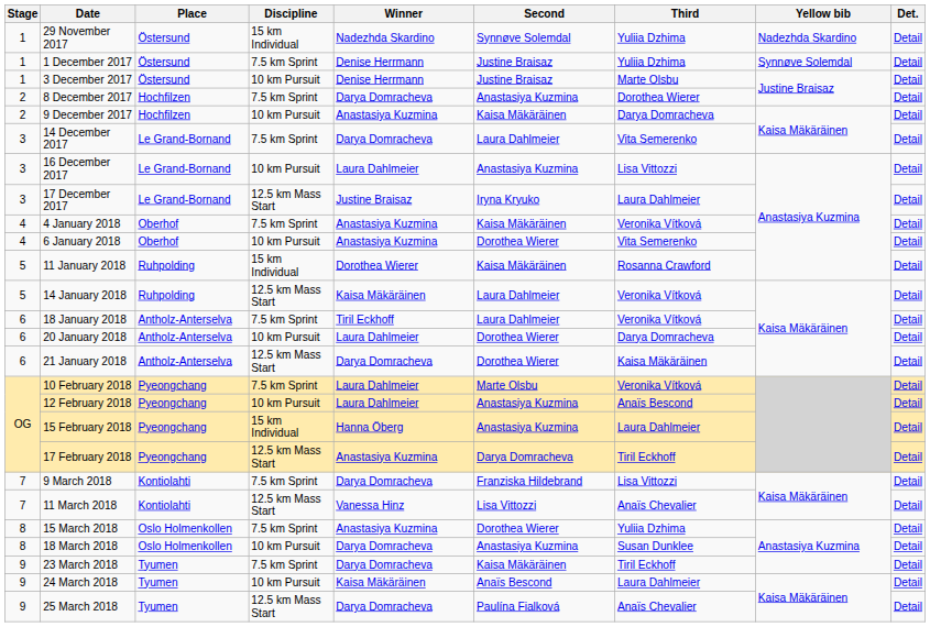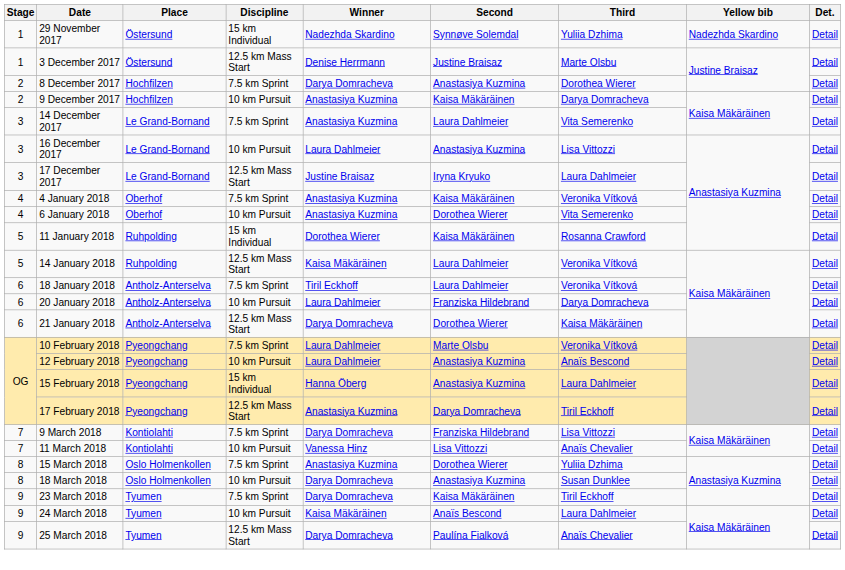 <table class="wikitable" style="font-size:95%;">
 <tr>
 <th width="10">Stage</th>
 <th width="125">Date</th>
 <th width="150">Place</th>
 <th width="110">Discipline</th>
 <th width="190">Winner</th>
 <th width="190">Second</th>
 <th width="190">Third</th>
 <th width="183">Yellow bib <br> </th>
 <th width="8">Det.</th>
 </tr>
 <tr>
 <td align=center>1</td>
 <td>29 November 2017</td>
 <td> <a href='#'>Östersund</a></td>
 <td>15 km Individual</td>
 <td> <a href='#'>Nadezhda Skardino</a></td>
 <td> <a href='#'>Synnøve Solemdal</a></td>
 <td> <a href='#'>Yuliia Dzhima</a></td>
 <td> <a href='#'>Nadezhda Skardino</a></td>
 <td><a href='#'>Detail</a></td>
 </tr>
 <tr>
 <td align=center>1</td>
-<td>1 December 2017</td>
-<td> <a href='#'>Östersund</a></td>
-<td>7.5 km Sprint</td>
-<td> <a href='#'>Denise Herrmann</a></td>
-<td> <a href='#'>Justine Braisaz</a></td>
-<td> <a href='#'>Yuliia Dzhima</a></td>
-<td> <a href='#'>Synnøve Solemdal</a></td>
-<td><a href='#'>Detail</a></td>
-</tr>
-<tr>
-<td align=center>1</td>
 <td>3 December 2017</td>
 <td> <a href='#'>Östersund</a></td>
-<td>10 km Pursuit</td>
+<td>12.5 km Mass Start</td>
 <td> <a href='#'>Denise Herrmann</a></td>
 <td> <a href='#'>Justine Braisaz</a></td>
 <td> <a href='#'>Marte Olsbu</a></td>
 <td rowspan=2> <a href='#'>Justine Braisaz</a></td>
 <td><a href='#'>Detail</a></td>
 </tr>
 <tr>
 <td align=center>2</td>
 <td>8 December 2017</td>
 <td> <a href='#'>Hochfilzen</a></td>
 <td>7.5 km Sprint</td>
 <td> <a href='#'>Darya Domracheva</a></td>
 <td> <a href='#'>Anastasiya Kuzmina</a></td>
 <td> <a href='#'>Dorothea Wierer</a></td>
 <td><a href='#'>Detail</a></td>
 </tr>
 <tr>
 <td align=center>2</td>
 <td>9 December 2017</td>
 <td> <a href='#'>Hochfilzen</a></td>
 <td>10 km Pursuit</td>
 <td> <a href='#'>Anastasiya Kuzmina</a></td>
 <td> <a href='#'>Kaisa Mäkäräinen</a></td>
 <td> <a href='#'>Darya Domracheva</a></td>
 <td rowspan=2> <a href='#'>Kaisa Mäkäräinen</a></td>
 <td><a href='#'>Detail</a></td>
 </tr>
 <tr>
 <td align=center>3</td>
 <td>14 December 2017</td>
 <td> <a href='#'>Le Grand-Bornand</a></td>
 <td>7.5 km Sprint</td>
-<td> <a href='#'>Darya Domracheva</a></td>
+<td> <a href='#'>Anastasiya Kuzmina</a></td>
 <td> <a href='#'>Laura Dahlmeier</a></td>
 <td> <a href='#'>Vita Semerenko</a></td>
 <td><a href='#'>Detail</a></td>
 </tr>
 <tr>
 <td align=center>3</td>
 <td>16 December 2017</td>
 <td> <a href='#'>Le Grand-Bornand</a></td>
 <td>10 km Pursuit</td>
 <td> <a href='#'>Laura Dahlmeier</a></td>
 <td> <a href='#'>Anastasiya Kuzmina</a></td>
 <td> <a href='#'>Lisa Vittozzi</a></td>
 <td rowspan=5> <a href='#'>Anastasiya Kuzmina</a></td>
 <td><a href='#'>Detail</a></td>
 </tr>
 <tr>
 <td align=center>3</td>
 <td>17 December 2017</td>
 <td> <a href='#'>Le Grand-Bornand</a></td>
 <td>12.5 km Mass Start</td>
 <td> <a href='#'>Justine Braisaz</a></td>
 <td> <a href='#'>Iryna Kryuko</a></td>
 <td> <a href='#'>Laura Dahlmeier</a></td>
 <td><a href='#'>Detail</a></td>
 </tr>
 <tr>
 <td align=center>4</td>
 <td>4 January 2018</td>
 <td> <a href='#'>Oberhof</a></td>
 <td>7.5 km Sprint</td>
 <td> <a href='#'>Anastasiya Kuzmina</a></td>
 <td> <a href='#'>Kaisa Mäkäräinen</a></td>
 <td> <a href='#'>Veronika Vítková</a></td>
 <td><a href='#'>Detail</a></td>
 </tr>
 <tr>
 <td align=center>4</td>
 <td>6 January 2018</td>
 <td> <a href='#'>Oberhof</a></td>
 <td>10 km Pursuit</td>
 <td> <a href='#'>Anastasiya Kuzmina</a></td>
 <td> <a href='#'>Dorothea Wierer</a></td>
 <td> <a href='#'>Vita Semerenko</a></td>
 <td><a href='#'>Detail</a></td>
 </tr>
 <tr>
 <td align=center>5</td>
 <td>11 January 2018</td>
 <td> <a href='#'>Ruhpolding</a></td>
 <td>15 km Individual</td>
 <td> <a href='#'>Dorothea Wierer</a></td>
 <td> <a href='#'>Kaisa Mäkäräinen</a></td>
 <td> <a href='#'>Rosanna Crawford</a></td>
 <td><a href='#'>Detail</a></td>
 </tr>
 <tr>
 <td align=center>5</td>
 <td>14 January 2018</td>
 <td> <a href='#'>Ruhpolding</a></td>
 <td>12.5 km Mass Start</td>
 <td> <a href='#'>Kaisa Mäkäräinen</a></td>
 <td> <a href='#'>Laura Dahlmeier</a></td>
 <td> <a href='#'>Veronika Vítková</a></td>
 <td rowspan=4> <a href='#'>Kaisa Mäkäräinen</a></td>
 <td><a href='#'>Detail</a></td>
 </tr>
 <tr>
 <td align=center>6</td>
 <td>18 January 2018</td>
 <td> <a href='#'>Antholz-Anterselva</a></td>
 <td>7.5 km Sprint</td>
 <td> <a href='#'>Tiril Eckhoff</a></td>
 <td> <a href='#'>Laura Dahlmeier</a></td>
 <td> <a href='#'>Veronika Vítková</a></td>
 <td><a href='#'>Detail</a></td>
 </tr>
 <tr>
 <td align=center>6</td>
 <td>20 January 2018</td>
 <td> <a href='#'>Antholz-Anterselva</a></td>
 <td>10 km Pursuit</td>
 <td> <a href='#'>Laura Dahlmeier</a></td>
-<td> <a href='#'>Dorothea Wierer</a></td>
+<td> <a href='#'>Franziska Hildebrand</a></td>
 <td> <a href='#'>Darya Domracheva</a></td>
 <td><a href='#'>Detail</a></td>
 </tr>
 <tr>
 <td align=center>6</td>
 <td>21 January 2018</td>
 <td> <a href='#'>Antholz-Anterselva</a></td>
 <td>12.5 km Mass Start</td>
 <td> <a href='#'>Darya Domracheva</a></td>
 <td> <a href='#'>Dorothea Wierer</a></td>
 <td> <a href='#'>Kaisa Mäkäräinen</a></td>
 <td><a href='#'>Detail</a></td>
 </tr>
 <tr style="background:#FFEBAD">
 <td align=center rowspan="4">OG</td>
 <td>10 February 2018</td>
 <td> <a href='#'>Pyeongchang</a></td>
 <td>7.5 km Sprint</td>
 <td> <a href='#'>Laura Dahlmeier</a></td>
 <td> <a href='#'>Marte Olsbu</a></td>
 <td> <a href='#'>Veronika Vítková</a></td>
 <td rowspan="4" align="center" bgcolor=lightgrey></td>
 <td><a href='#'>Detail</a></td>
 </tr>
 <tr style="background:#FFEBAD">
 <td>12 February 2018</td>
 <td> <a href='#'>Pyeongchang</a></td>
 <td>10 km Pursuit</td>
 <td> <a href='#'>Laura Dahlmeier</a></td>
 <td> <a href='#'>Anastasiya Kuzmina</a></td>
 <td> <a href='#'>Anaïs Bescond</a></td>
 <td><a href='#'>Detail</a></td>
 </tr>
 <tr style="background:#FFEBAD">
 <td>15 February 2018</td>
 <td> <a href='#'>Pyeongchang</a></td>
 <td>15 km Individual</td>
 <td> <a href='#'>Hanna Öberg</a></td>
 <td> <a href='#'>Anastasiya Kuzmina</a></td>
 <td> <a href='#'>Laura Dahlmeier</a></td>
 <td><a href='#'>Detail</a></td>
 </tr>
 <tr style="background:#FFEBAD">
 <td>17 February 2018</td>
 <td> <a href='#'>Pyeongchang</a></td>
 <td>12.5 km Mass Start</td>
 <td> <a href='#'>Anastasiya Kuzmina</a></td>
 <td> <a href='#'>Darya Domracheva</a></td>
 <td> <a href='#'>Tiril Eckhoff</a></td>
 <td><a href='#'>Detail</a></td>
 </tr>
 <tr>
 <td align=center>7</td>
 <td>9 March 2018</td>
 <td> <a href='#'>Kontiolahti</a></td>
 <td>7.5 km Sprint</td>
 <td> <a href='#'>Darya Domracheva</a></td>
 <td> <a href='#'>Franziska Hildebrand</a></td>
 <td> <a href='#'>Lisa Vittozzi</a></td>
 <td rowspan=2> <a href='#'>Kaisa Mäkäräinen</a></td>
 <td><a href='#'>Detail</a></td>
 </tr>
 <tr>
 <td align=center>7</td>
 <td>11 March 2018</td>
 <td> <a href='#'>Kontiolahti</a></td>
-<td>12.5 km Mass Start</td>
+<td>10 km Pursuit</td>
 <td> <a href='#'>Vanessa Hinz</a></td>
 <td> <a href='#'>Lisa Vittozzi</a></td>
 <td> <a href='#'>Anaïs Chevalier</a></td>
 <td><a href='#'>Detail</a></td>
 </tr>
 <tr>
 <td align=center>8</td>
 <td>15 March 2018</td>
 <td> <a href='#'>Oslo Holmenkollen</a></td>
 <td>7.5 km Sprint</td>
 <td> <a href='#'>Anastasiya Kuzmina</a></td>
 <td> <a href='#'>Dorothea Wierer</a></td>
 <td> <a href='#'>Yuliia Dzhima</a></td>
 <td rowspan=3> <a href='#'>Anastasiya Kuzmina</a></td>
 <td><a href='#'>Detail</a></td>
 </tr>
 <tr>
 <td align=center>8</td>
 <td>18 March 2018</td>
 <td> <a href='#'>Oslo Holmenkollen</a></td>
 <td>10 km Pursuit</td>
 <td> <a href='#'>Darya Domracheva</a></td>
 <td> <a href='#'>Anastasiya Kuzmina</a></td>
 <td> <a href='#'>Susan Dunklee</a></td>
 <td><a href='#'>Detail</a></td>
 </tr>
 <tr>
 <td align=center>9</td>
 <td>23 March 2018</td>
 <td> <a href='#'>Tyumen</a></td>
 <td>7.5 km Sprint</td>
 <td> <a href='#'>Darya Domracheva</a></td>
 <td> <a href='#'>Kaisa Mäkäräinen</a></td>
 <td> <a href='#'>Tiril Eckhoff</a></td>
 <td><a href='#'>Detail</a></td>
 </tr>
 <tr>
 <td align=center>9</td>
 <td>24 March 2018</td>
 <td> <a href='#'>Tyumen</a></td>
 <td>10 km Pursuit</td>
 <td> <a href='#'>Kaisa Mäkäräinen</a></td>
 <td> <a href='#'>Anaïs Bescond</a></td>
 <td> <a href='#'>Laura Dahlmeier</a></td>
 <td rowspan=2> <a href='#'>Kaisa Mäkäräinen</a></td>
 <td><a href='#'>Detail</a></td>
 </tr>
 <tr>
 <td align=center>9</td>
 <td>25 March 2018</td>
 <td> <a href='#'>Tyumen</a></td>
 <td>12.5 km Mass Start</td>
 <td> <a href='#'>Darya Domracheva</a></td>
 <td> <a href='#'>Paulína Fialková</a></td>
 <td> <a href='#'>Anaïs Chevalier</a></td>
 <td><a href='#'>Detail</a></td>
 </tr>
 </table>
